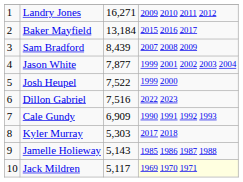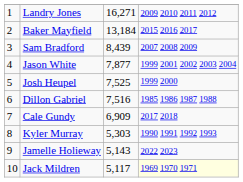 <table class="wikitable">
 <tr>
 </tr>
 <tr>
 <td>1</td>
 <td><a href='#'>Landry Jones</a></td>
 <td><abbr>16,271</abbr></td>
 <td style="font-size:80%;"><a href='#'>2009</a> <a href='#'>2010</a> <a href='#'>2011</a> <a href='#'>2012</a></td>
 </tr>
 <tr>
 <td>2</td>
 <td><a href='#'>Baker Mayfield</a></td>
 <td><abbr>13,184</abbr></td>
 <td style="font-size:80%;"><a href='#'>2015</a> <a href='#'>2016</a> <a href='#'>2017</a></td>
 </tr>
 <tr>
 <td>3</td>
 <td><a href='#'>Sam Bradford</a></td>
 <td><abbr>8,439</abbr></td>
 <td style="font-size:80%;"><a href='#'>2007</a> <a href='#'>2008</a> <a href='#'>2009</a></td>
 </tr>
 <tr>
 <td>4</td>
 <td><a href='#'>Jason White</a></td>
 <td><abbr>7,877</abbr></td>
 <td style="font-size:80%;"><a href='#'>1999</a> <a href='#'>2001</a> <a href='#'>2002</a> <a href='#'>2003</a> <a href='#'>2004</a></td>
 </tr>
 <tr>
 <td>5</td>
 <td><a href='#'>Josh Heupel</a></td>
-<td><abbr>7,522</abbr></td>
+<td><abbr>7,525</abbr></td>
 <td style="font-size:80%;"><a href='#'>1999</a> <a href='#'>2000</a></td>
 </tr>
 <tr>
 <td>6</td>
 <td><a href='#'>Dillon Gabriel</a></td>
 <td><abbr>7,516</abbr></td>
-<td style="font-size:80%;"><a href='#'>2022</a> <a href='#'>2023</a></td>
+<td style="font-size:80%;"><a href='#'>1985</a> <a href='#'>1986</a> <a href='#'>1987</a> <a href='#'>1988</a></td>
 </tr>
 <tr>
 <td>7</td>
 <td><a href='#'>Cale Gundy</a></td>
 <td><abbr>6,909</abbr></td>
-<td style="font-size:80%;"><a href='#'>1990</a> <a href='#'>1991</a> <a href='#'>1992</a> <a href='#'>1993</a></td>
+<td style="font-size:80%;"><a href='#'>2017</a> <a href='#'>2018</a></td>
 </tr>
 <tr>
 <td>8</td>
 <td><a href='#'>Kyler Murray</a></td>
 <td><abbr>5,303</abbr></td>
-<td style="font-size:80%;"><a href='#'>2017</a> <a href='#'>2018</a></td>
+<td style="font-size:80%;"><a href='#'>1990</a> <a href='#'>1991</a> <a href='#'>1992</a> <a href='#'>1993</a></td>
 </tr>
 <tr>
 <td>9</td>
 <td><a href='#'>Jamelle Holieway</a></td>
 <td><abbr>5,143</abbr></td>
-<td style="font-size:80%;"><a href='#'>1985</a> <a href='#'>1986</a> <a href='#'>1987</a> <a href='#'>1988</a></td>
+<td style="font-size:80%;"><a href='#'>2022</a> <a href='#'>2023</a></td>
 </tr>
 <tr>
 <td>10</td>
 <td><a href='#'>Jack Mildren</a></td>
 <td><abbr>5,117</abbr></td>
 <td style="background: lightyellow; font-size:80%;"><a href='#'>1969</a> <a href='#'>1970</a> <a href='#'>1971</a></td>
 </tr>
 </table>
